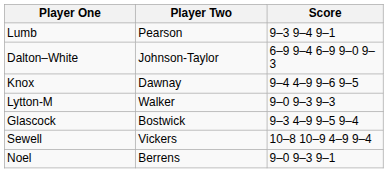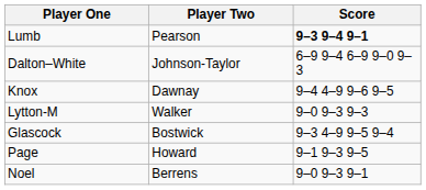 <table class="wikitable">
 <tr>
 <th width=170>Player One</th>
 <th width=170>Player Two</th>
 <th width=150>Score</th>
 </tr>
 <tr>
 <td> Lumb</td>
 <td> Pearson</td>
-<td>9–3 9–4 9–1</td>
+<td><strong>9–3 9–4 9–1</strong></td>
 </tr>
 <tr>
 <td> Dalton–White</td>
 <td> Johnson-Taylor</td>
 <td>6–9 9–4 6–9 9–0 9–3</td>
 </tr>
 <tr>
 <td> Knox</td>
 <td> Dawnay</td>
 <td>9–4 4–9 9–6 9–5</td>
 </tr>
 <tr>
 <td> Lytton-M</td>
 <td> Walker</td>
 <td>9–0 9–3 9–3</td>
 </tr>
 <tr>
 <td> Glascock</td>
 <td> Bostwick</td>
 <td>9–3 4–9 9–5 9–4</td>
 </tr>
 <tr>
-<td> Sewell</td>
-<td> Vickers</td>
-<td>10–8 10–9 4–9 9–4</td>
+<td> Page</td>
+<td> Howard</td>
+<td>9–1 9–3 9–5</td>
 </tr>
 <tr>
 <td> Noel</td>
 <td> Berrens</td>
 <td>9–0 9–3 9–1</td>
 </tr>
 </table>
